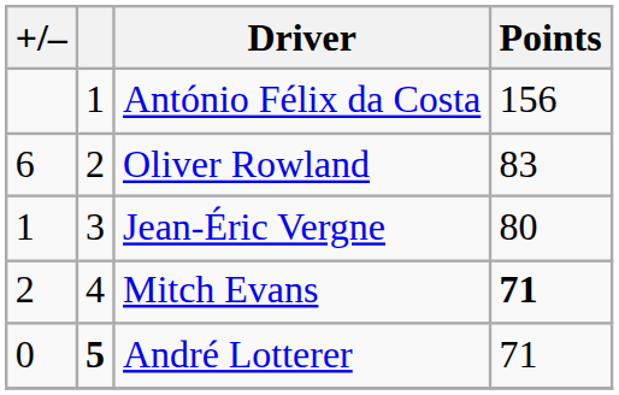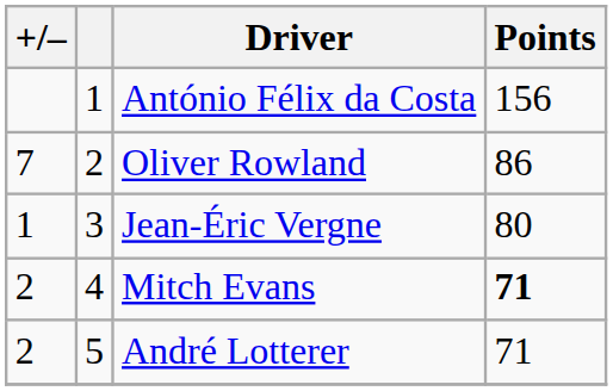 <table class="wikitable" style="font-size: 85%">
 <tr>
 <th scope="col">+/–</th>
 <th scope="col"></th>
 <th scope="col">Driver</th>
 <th scope="col">Points</th>
 </tr>
 <tr>
 <td align="left"></td>
 <td align="center">1</td>
 <td> <a href='#'>António Félix da Costa</a></td>
 <td align="left">156</td>
 </tr>
 <tr>
-<td align="left"> 6</td>
+<td align="left"> 7</td>
 <td align="center">2</td>
 <td> <a href='#'>Oliver Rowland</a></td>
-<td align="left">83</td>
+<td align="left">86</td>
 </tr>
 <tr>
 <td align="left"> 1</td>
 <td align="center">3</td>
 <td> <a href='#'>Jean-Éric Vergne</a></td>
 <td align="left">80</td>
 </tr>
 <tr>
 <td align="left"> 2</td>
 <td align="center">4</td>
 <td> <a href='#'>Mitch Evans</a></td>
 <td align="left"><strong>71</strong></td>
 </tr>
 <tr>
-<td align="left"> 0</td>
-<td align="center"><strong>5</strong></td>
+<td align="left"> 2</td>
+<td align="center">5</td>
 <td> <a href='#'>André Lotterer</a></td>
 <td align="left">71</td>
 </tr>
 <tr>
 </tr>
 </table>
